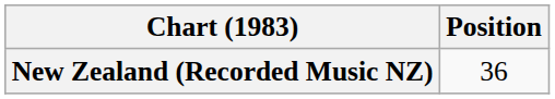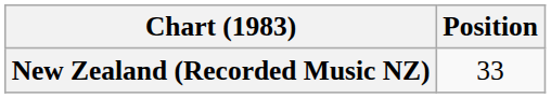 <table class="wikitable plainrowheaders" style="text-align:center">
 <tr>
 <th>Chart (1983)</th>
 <th>Position</th>
 </tr>
 <tr>
 <th scope="row">New Zealand (Recorded Music NZ)</th>
-<td>36</td>
+<td>33</td>
 </tr>
 </table>
